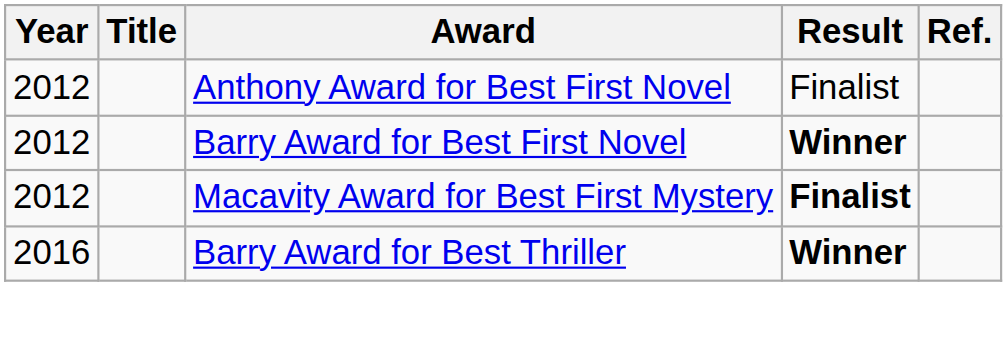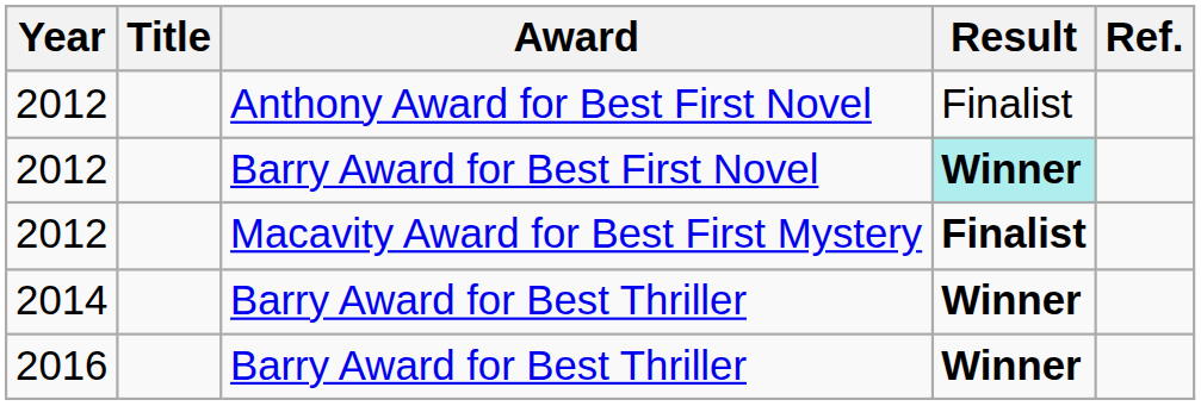 <table class="wikitable">
 <tr>
 <th>Year</th>
 <th>Title</th>
 <th>Award</th>
 <th>Result</th>
 <th>Ref.</th>
 </tr>
 <tr>
 <td>2012</td>
 <td></td>
 <td><a href='#'>Anthony Award for Best First Novel</a></td>
 <td>Finalist</td>
 <td></td>
 </tr>
 <tr>
 <td>2012</td>
 <td></td>
 <td><a href='#'>Barry Award for Best First Novel</a></td>
-<td><strong>Winner</strong></td>
+<td style="background: paleturquoise;"><strong>Winner</strong></td>
 <td></td>
 </tr>
 <tr>
 <td>2012</td>
 <td></td>
 <td><a href='#'>Macavity Award for Best First Mystery</a></td>
 <td><strong>Finalist</strong></td>
 <td></td>
 </tr>
 <tr>
+<td>2014</td>
+<td></td>
+<td><a href='#'>Barry Award for Best Thriller</a></td>
+<td><strong>Winner</strong></td>
+<td></td>
+</tr>
+<tr>
 <td>2016</td>
 <td></td>
 <td><a href='#'>Barry Award for Best Thriller</a></td>
 <td><strong>Winner</strong></td>
 <td></td>
 </tr>
 </table>
